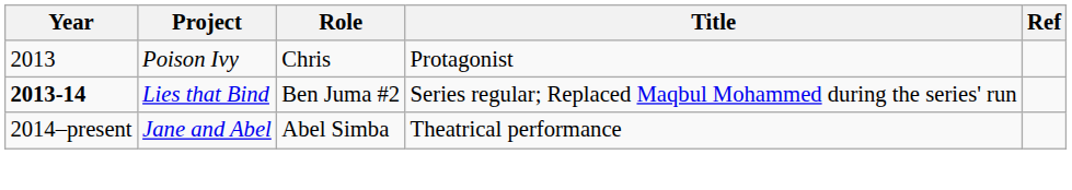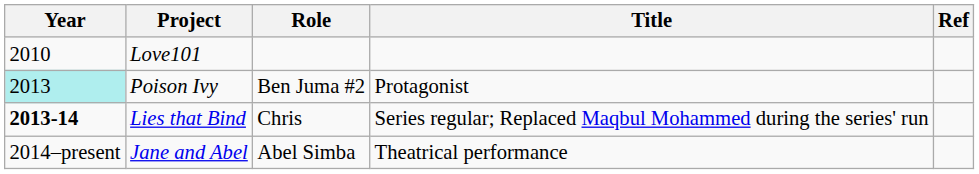 <table class="wikitable sortable">
 <tr>
 <th>Year</th>
 <th>Project</th>
 <th>Role</th>
 <th>Title</th>
 <th>Ref</th>
 </tr>
 <tr>
-<td>2013</td>
+<td>2010</td>
+<td><em>Love101</em></td>
+<td></td>
+<td></td>
+<td></td>
+</tr>
+<tr>
+<td style="background: paleturquoise;">2013</td>
 <td><em>Poison Ivy</em></td>
-<td>Chris</td>
+<td>Ben Juma #2</td>
 <td>Protagonist</td>
 <td></td>
 </tr>
 <tr>
 <td><strong>2013-14</strong></td>
 <td><em><a href='#'>Lies that Bind</a></em></td>
-<td>Ben Juma #2</td>
+<td>Chris</td>
 <td>Series regular; Replaced <a href='#'>Maqbul Mohammed</a> during the series' run</td>
 <td></td>
 </tr>
 <tr>
 <td>2014–present</td>
 <td><em><a href='#'>Jane and Abel</a></em></td>
 <td>Abel Simba</td>
 <td>Theatrical performance</td>
 <td></td>
 </tr>
 </table>
